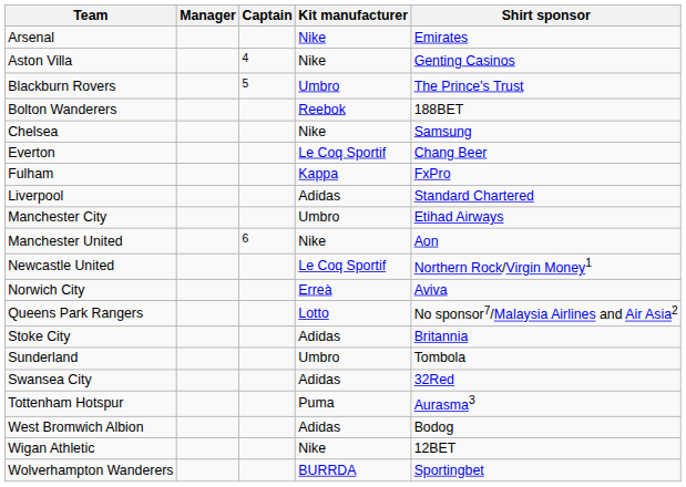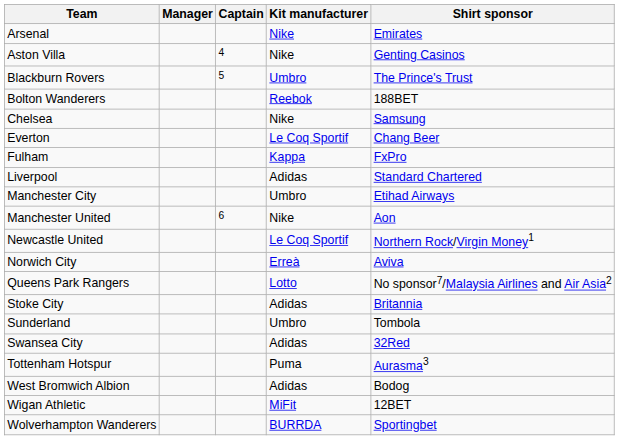 <table class="wikitable sortable">
 <tr>
 <th>Team</th>
 <th>Manager</th>
 <th>Captain</th>
 <th>Kit manufacturer</th>
 <th>Shirt sponsor</th>
 </tr>
 <tr>
 <td>Arsenal</td>
 <td> </td>
 <td> </td>
 <td><a href='#'>Nike</a></td>
 <td><a href='#'>Emirates</a></td>
 </tr>
 <tr>
 <td>Aston Villa</td>
 <td> </td>
 <td> <sup>4</sup></td>
 <td>Nike</td>
 <td><a href='#'>Genting Casinos</a></td>
 </tr>
 <tr>
 <td>Blackburn Rovers</td>
 <td> </td>
 <td> <sup>5</sup></td>
 <td><a href='#'>Umbro</a></td>
 <td><a href='#'>The Prince's Trust</a></td>
 </tr>
 <tr>
 <td>Bolton Wanderers</td>
 <td> </td>
 <td> </td>
 <td><a href='#'>Reebok</a></td>
 <td>188BET</td>
 </tr>
 <tr>
 <td>Chelsea</td>
 <td> </td>
 <td> </td>
 <td>Nike</td>
 <td><a href='#'>Samsung</a></td>
 </tr>
 <tr>
 <td>Everton</td>
 <td> </td>
 <td> </td>
 <td><a href='#'>Le Coq Sportif</a></td>
 <td><a href='#'>Chang Beer</a></td>
 </tr>
 <tr>
 <td>Fulham</td>
 <td> </td>
 <td> </td>
 <td><a href='#'>Kappa</a></td>
 <td><a href='#'>FxPro</a></td>
 </tr>
 <tr>
 <td>Liverpool</td>
 <td> </td>
 <td> </td>
 <td>Adidas</td>
 <td><a href='#'>Standard Chartered</a></td>
 </tr>
 <tr>
 <td>Manchester City</td>
 <td> </td>
 <td> </td>
 <td>Umbro</td>
 <td><a href='#'>Etihad Airways</a></td>
 </tr>
 <tr>
 <td>Manchester United</td>
 <td> </td>
 <td> <sup>6</sup></td>
 <td>Nike</td>
 <td><a href='#'>Aon</a></td>
 </tr>
 <tr>
 <td>Newcastle United</td>
 <td> </td>
 <td> </td>
 <td><a href='#'>Le Coq Sportif</a></td>
 <td><a href='#'>Northern Rock</a>/<a href='#'>Virgin Money</a><sup>1</sup></td>
 </tr>
 <tr>
 <td>Norwich City</td>
 <td> </td>
 <td> </td>
 <td><a href='#'>Erreà</a></td>
 <td><a href='#'>Aviva</a></td>
 </tr>
 <tr>
 <td>Queens Park Rangers</td>
 <td> </td>
 <td> </td>
 <td><a href='#'>Lotto</a></td>
 <td>No sponsor<sup>7</sup>/<a href='#'>Malaysia Airlines</a> and <a href='#'>Air Asia</a><sup>2</sup></td>
 </tr>
 <tr>
 <td>Stoke City</td>
 <td> </td>
 <td> </td>
 <td>Adidas</td>
 <td><a href='#'>Britannia</a></td>
 </tr>
 <tr>
 <td>Sunderland</td>
 <td> </td>
 <td> </td>
 <td>Umbro</td>
 <td>Tombola</td>
 </tr>
 <tr>
 <td>Swansea City</td>
 <td> </td>
 <td> </td>
 <td>Adidas</td>
 <td><a href='#'>32Red</a></td>
 </tr>
 <tr>
 <td>Tottenham Hotspur</td>
 <td> </td>
 <td> </td>
 <td>Puma</td>
 <td><a href='#'>Aurasma</a><sup>3</sup></td>
 </tr>
 <tr>
 <td>West Bromwich Albion</td>
 <td> </td>
 <td> </td>
 <td>Adidas</td>
 <td>Bodog</td>
 </tr>
 <tr>
 <td>Wigan Athletic</td>
 <td> </td>
 <td> </td>
-<td>Nike</td>
+<td><a href='#'>MiFit</a></td>
 <td>12BET</td>
 </tr>
 <tr>
 <td>Wolverhampton Wanderers</td>
 <td> </td>
 <td> </td>
 <td><a href='#'>BURRDA</a></td>
 <td><a href='#'>Sportingbet</a></td>
 </tr>
 </table>
